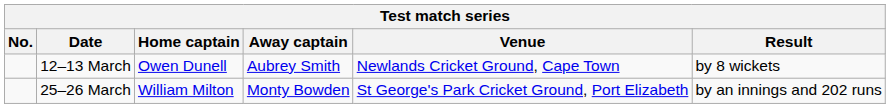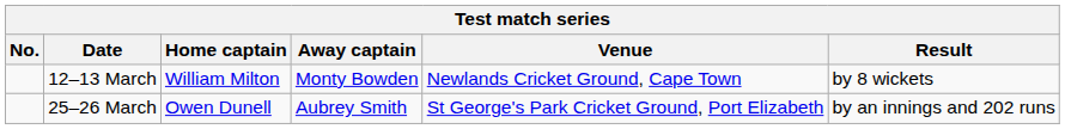 <table class="wikitable">
 <tr>
 <th colspan="9">Test match series</th>
 </tr>
 <tr>
 <th>No.</th>
 <th>Date</th>
 <th>Home captain</th>
 <th>Away captain</th>
 <th>Venue</th>
 <th>Result</th>
 </tr>
 <tr>
 <td></td>
 <td>12–13 March</td>
-<td><a href='#'>Owen Dunell</a></td>
-<td><a href='#'>Aubrey Smith</a></td>
+<td><a href='#'>William Milton</a></td>
+<td><a href='#'>Monty Bowden</a></td>
 <td><a href='#'>Newlands Cricket Ground</a>, <a href='#'>Cape Town</a></td>
 <td> by 8 wickets</td>
 </tr>
 <tr>
 <td></td>
 <td>25–26 March</td>
-<td><a href='#'>William Milton</a></td>
-<td><a href='#'>Monty Bowden</a></td>
+<td><a href='#'>Owen Dunell</a></td>
+<td><a href='#'>Aubrey Smith</a></td>
 <td><a href='#'>St George's Park Cricket Ground</a>, <a href='#'>Port Elizabeth</a></td>
 <td> by an innings and 202 runs</td>
 </tr>
 </table>
